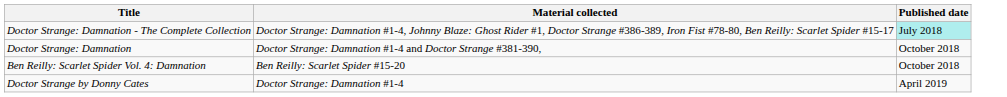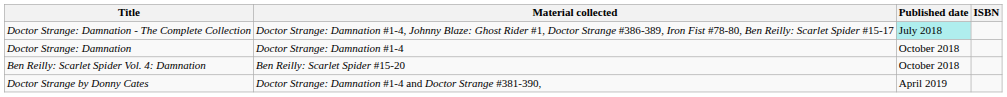 <table class="wikitable">
 <tr>
 <th>Title</th>
 <th>Material collected</th>
 <th>Published date</th>
+<th>ISBN</th>
 </tr>
 <tr>
 <td><em>Doctor Strange: Damnation - The Complete Collection</em></td>
 <td><em>Doctor Strange: Damnation</em> #1-4, <em>Johnny Blaze: Ghost Rider</em> #1, <em>Doctor Strange</em> #386-389, <em>Iron Fist</em> #78-80, <em>Ben Reilly: Scarlet Spider</em> #15-17</td>
 <td style="background: paleturquoise;">July 2018</td>
+<td></td>
 </tr>
 <tr>
 <td><em>Doctor Strange: Damnation</em></td>
-<td><em>Doctor Strange: Damnation</em> #1-4 and <em>Doctor Strange</em> #381-390,</td>
+<td><em>Doctor Strange: Damnation</em> #1-4</td>
 <td>October 2018</td>
+<td></td>
 </tr>
 <tr>
 <td><em>Ben Reilly: Scarlet Spider Vol. 4: Damnation</em></td>
 <td><em>Ben Reilly: Scarlet Spider</em> #15-20</td>
 <td>October 2018</td>
+<td></td>
 </tr>
 <tr>
 <td><em>Doctor Strange by Donny Cates</em></td>
-<td><em>Doctor Strange: Damnation</em> #1-4</td>
+<td><em>Doctor Strange: Damnation</em> #1-4 and <em>Doctor Strange</em> #381-390,</td>
 <td>April 2019</td>
+<td></td>
 </tr>
 </table>
